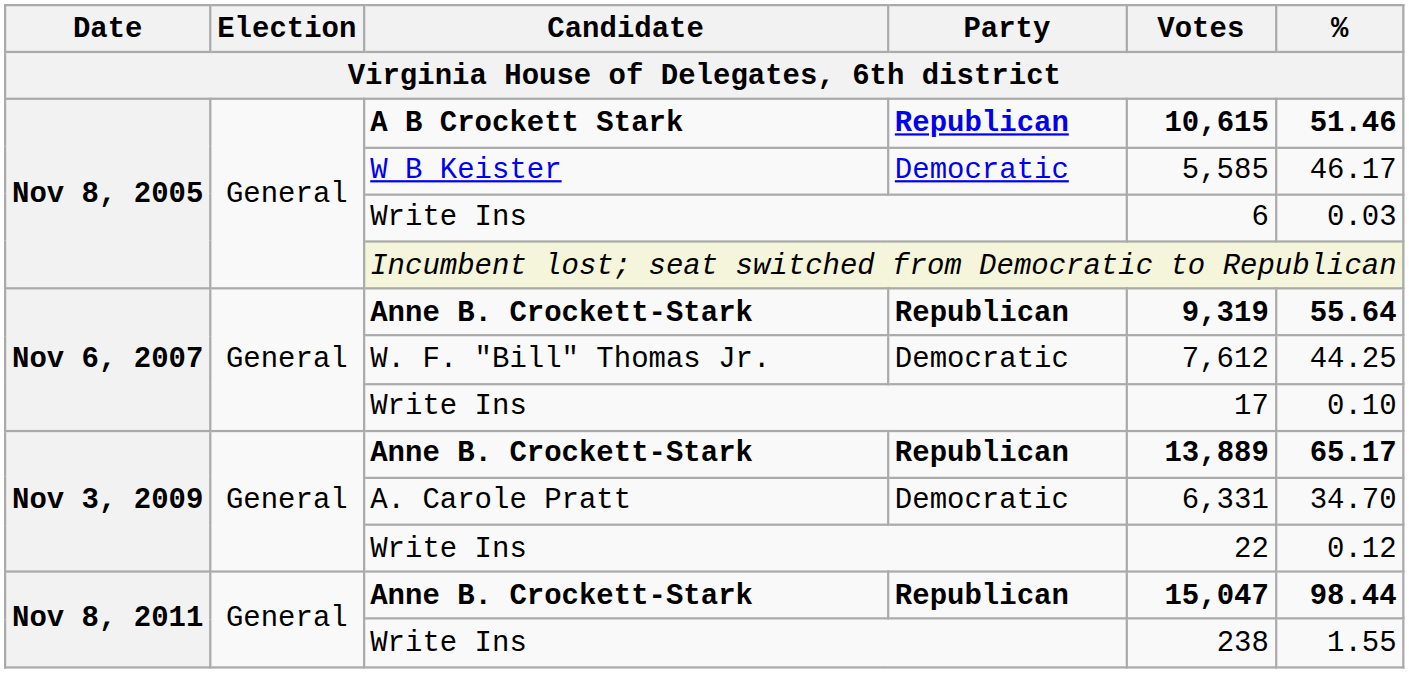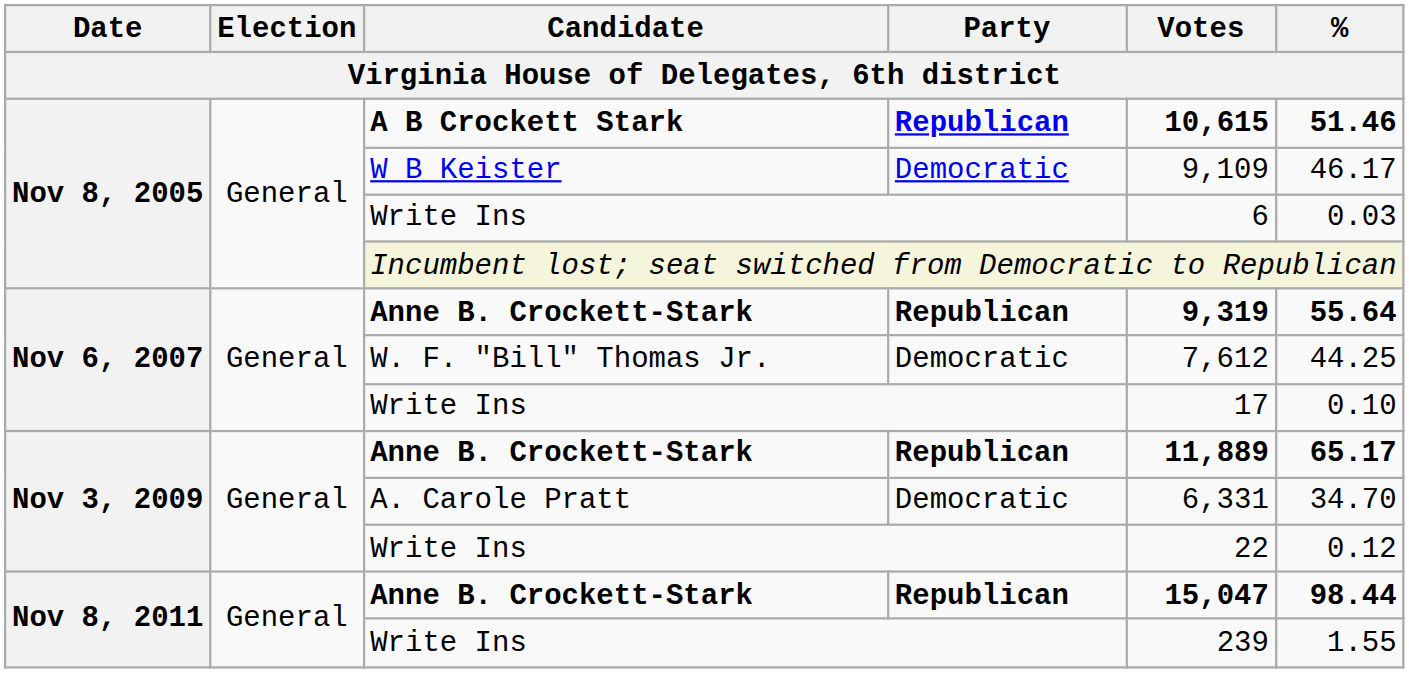 <table class="wikitable">
 <tr>
 <th>Date</th>
 <th>Election</th>
 <th>Candidate</th>
 <th>Party</th>
 <th>Votes</th>
 <th>%</th>
 </tr>
 <tr>
 <th colspan="6">Virginia House of Delegates, 6th district</th>
 </tr>
 <tr>
 <th rowspan="4">Nov 8, 2005</th>
 <td rowspan="4" align="center">General</td>
 <td><strong>A B Crockett Stark</strong></td>
 <td><strong><a href='#'>Republican</a></strong></td>
 <td align="right"><strong>10,615</strong></td>
 <td align="right"><strong>51.46</strong></td>
 </tr>
 <tr>
 <td><a href='#'>W B Keister</a></td>
 <td><a href='#'>Democratic</a></td>
-<td align="right">5,585</td>
+<td align="right">9,109</td>
 <td align="right">46.17</td>
 </tr>
 <tr>
 <td colspan="2">Write Ins</td>
 <td align="right">6</td>
 <td align="right">0.03</td>
 </tr>
 <tr>
 <td colspan="4" style="background:Beige"><em>Incumbent lost; seat switched from Democratic to Republican</em></td>
 </tr>
 <tr>
 <th rowspan="3">Nov 6, 2007</th>
 <td rowspan="3" align="center">General</td>
 <td><strong>Anne B. Crockett-Stark</strong></td>
 <td><strong>Republican</strong></td>
 <td align="right"><strong>9,319</strong></td>
 <td align="right"><strong>55.64</strong></td>
 </tr>
 <tr>
 <td>W. F. "Bill" Thomas Jr.</td>
 <td>Democratic</td>
 <td align="right">7,612</td>
 <td align="right">44.25</td>
 </tr>
 <tr>
 <td colspan="2">Write Ins</td>
 <td align="right">17</td>
 <td align="right">0.10</td>
 </tr>
 <tr>
 <th rowspan="3">Nov 3, 2009</th>
 <td rowspan="3" align="center">General</td>
 <td><strong>Anne B. Crockett-Stark</strong></td>
 <td><strong>Republican</strong></td>
-<td align="right"><strong>13,889</strong></td>
+<td align="right"><strong>11,889</strong></td>
 <td align="right"><strong>65.17</strong></td>
 </tr>
 <tr>
 <td>A. Carole Pratt</td>
 <td>Democratic</td>
 <td align="right">6,331</td>
 <td align="right">34.70</td>
 </tr>
 <tr>
 <td colspan="2">Write Ins</td>
 <td align="right">22</td>
 <td align="right">0.12</td>
 </tr>
 <tr>
 <th rowspan="2">Nov 8, 2011</th>
 <td rowspan="2" align="center">General</td>
 <td><strong>Anne B. Crockett-Stark</strong></td>
 <td><strong>Republican</strong></td>
 <td align="right"><strong>15,047</strong></td>
 <td align="right"><strong>98.44</strong></td>
 </tr>
 <tr>
 <td colspan="2">Write Ins</td>
-<td align="right">238</td>
+<td align="right">239</td>
 <td align="right">1.55</td>
 </tr>
 </table>
